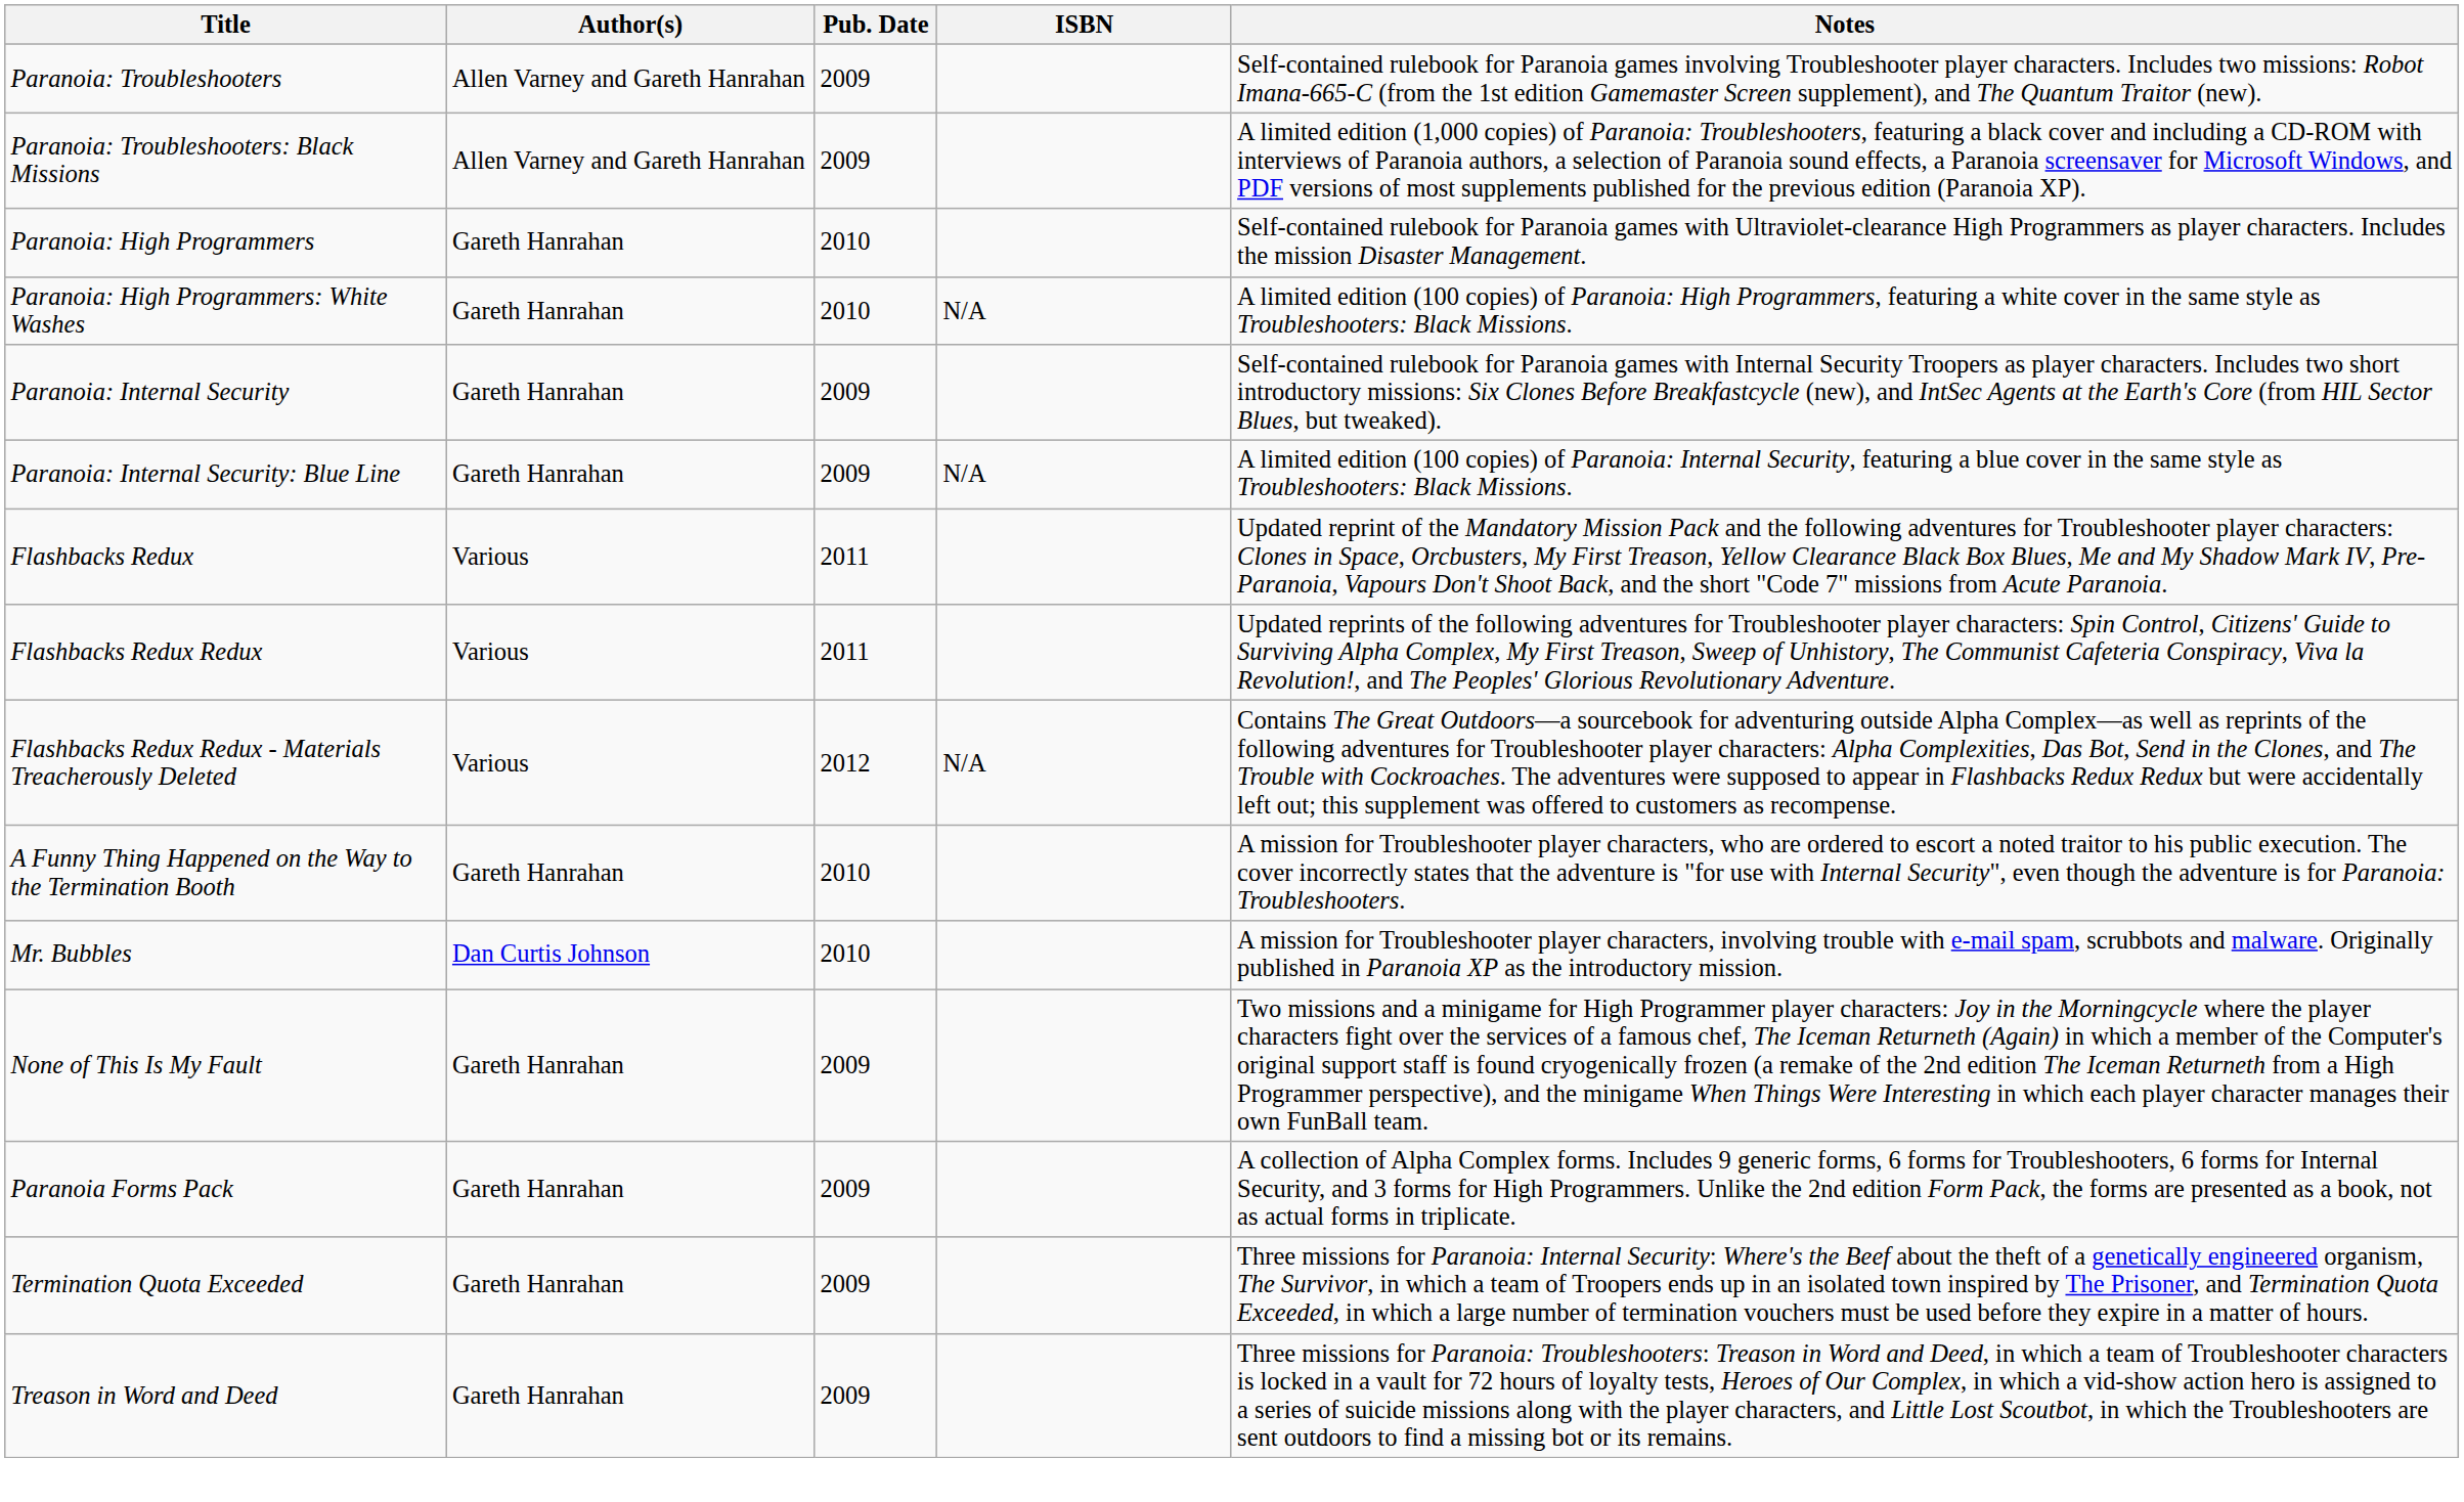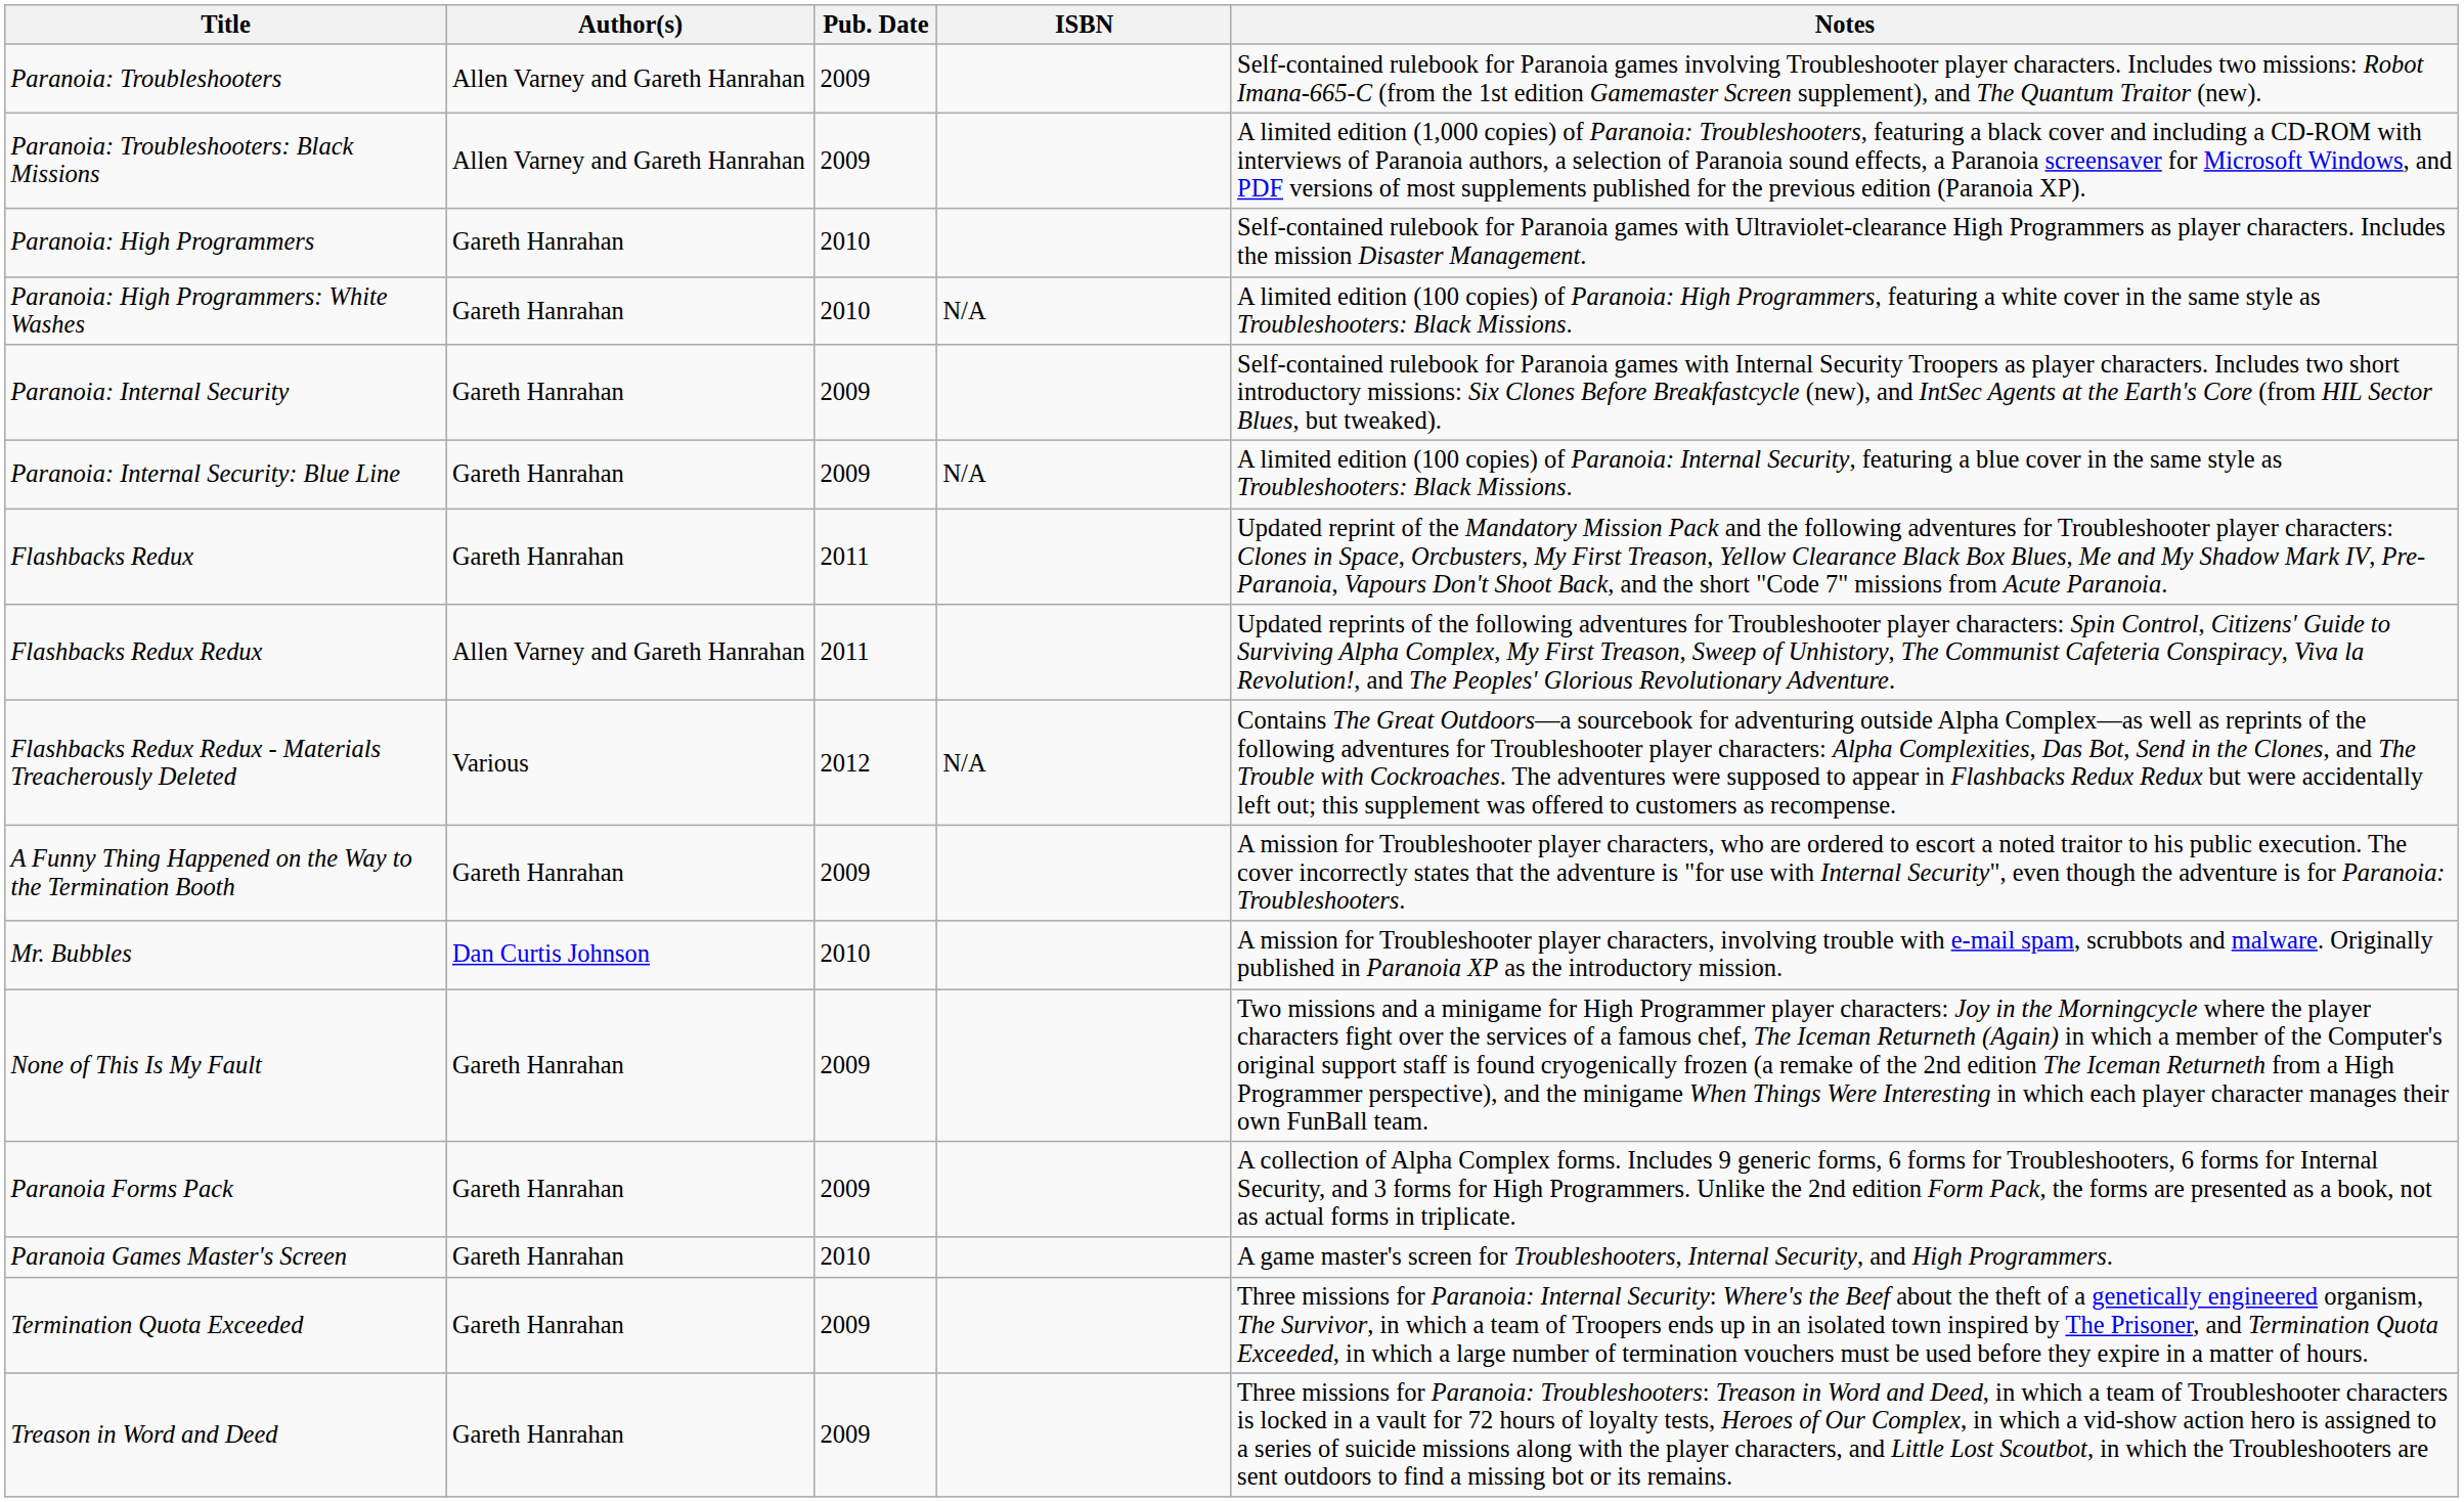 <table class="sortable wikitable" border="1">
 <tr>
 <th width="18%">Title</th>
 <th width="15%">Author(s)</th>
 <th width="5%">Pub. Date</th>
 <th width="12%">ISBN</th>
 <th width="60%">Notes</th>
 </tr>
 <tr>
 <td><em>Paranoia: Troubleshooters</em></td>
 <td>Allen Varney and Gareth Hanrahan</td>
 <td>2009</td>
 <td></td>
 <td>Self-contained rulebook for Paranoia games involving Troubleshooter player characters. Includes two missions: <em>Robot Imana-665-C</em> (from the 1st edition <em>Gamemaster Screen</em> supplement), and <em>The Quantum Traitor</em> (new).</td>
 </tr>
 <tr>
 <td><em>Paranoia: Troubleshooters: Black Missions</em></td>
 <td>Allen Varney and Gareth Hanrahan</td>
 <td>2009</td>
 <td></td>
 <td>A limited edition (1,000 copies) of <em>Paranoia: Troubleshooters</em>, featuring a black cover and including a CD-ROM with interviews of Paranoia authors, a selection of Paranoia sound effects, a Paranoia <a href='#'>screensaver</a> for <a href='#'>Microsoft Windows</a>, and <a href='#'>PDF</a> versions of most supplements published for the previous edition (Paranoia XP).</td>
 </tr>
 <tr>
 <td><em>Paranoia: High Programmers</em></td>
 <td>Gareth Hanrahan</td>
 <td>2010</td>
 <td></td>
 <td>Self-contained rulebook for Paranoia games with Ultraviolet-clearance High Programmers as player characters. Includes the mission <em>Disaster Management</em>.</td>
 </tr>
 <tr>
 <td><em>Paranoia: High Programmers: White Washes</em></td>
 <td>Gareth Hanrahan</td>
 <td>2010</td>
 <td>N/A</td>
 <td>A limited edition (100 copies) of <em>Paranoia: High Programmers</em>, featuring a white cover in the same style as <em>Troubleshooters: Black Missions</em>.</td>
 </tr>
 <tr>
 <td><em>Paranoia: Internal Security</em></td>
 <td>Gareth Hanrahan</td>
 <td>2009</td>
 <td></td>
 <td>Self-contained rulebook for Paranoia games with Internal Security Troopers as player characters. Includes two short introductory missions: <em>Six Clones Before Breakfastcycle</em> (new), and <em>IntSec Agents at the Earth's Core</em> (from <em>HIL Sector Blues</em>, but tweaked).</td>
 </tr>
 <tr>
 <td><em>Paranoia: Internal Security: Blue Line</em></td>
 <td>Gareth Hanrahan</td>
 <td>2009</td>
 <td>N/A</td>
 <td>A limited edition (100 copies) of <em>Paranoia: Internal Security</em>, featuring a blue cover in the same style as <em>Troubleshooters: Black Missions</em>.</td>
 </tr>
 <tr>
 <td><em>Flashbacks Redux</em></td>
-<td>Various</td>
+<td>Gareth Hanrahan</td>
 <td>2011</td>
 <td></td>
 <td>Updated reprint of the <em>Mandatory Mission Pack</em> and the following adventures for Troubleshooter player characters: <em>Clones in Space</em>, <em>Orcbusters</em>, <em>My First Treason</em>, <em>Yellow Clearance Black Box Blues</em>, <em>Me and My Shadow Mark IV</em>, <em>Pre-Paranoia</em>, <em>Vapours Don't Shoot Back</em>, and the short "Code 7" missions from <em>Acute Paranoia</em>.</td>
 </tr>
 <tr>
 <td><em>Flashbacks Redux Redux</em></td>
-<td>Various</td>
+<td>Allen Varney and Gareth Hanrahan</td>
 <td>2011</td>
 <td></td>
 <td>Updated reprints of the following adventures for Troubleshooter player characters: <em>Spin Control</em>, <em>Citizens' Guide to Surviving Alpha Complex</em>, <em>My First Treason</em>, <em>Sweep of Unhistory</em>, <em>The Communist Cafeteria Conspiracy</em>, <em>Viva la Revolution!</em>, and <em>The Peoples' Glorious Revolutionary Adventure</em>.</td>
 </tr>
 <tr>
 <td><em>Flashbacks Redux Redux - Materials Treacherously Deleted</em></td>
 <td>Various</td>
 <td>2012</td>
 <td>N/A</td>
 <td>Contains <em>The Great Outdoors</em>—a sourcebook for adventuring outside Alpha Complex—as well as reprints of the following adventures for Troubleshooter player characters: <em>Alpha Complexities</em>, <em>Das Bot</em>, <em>Send in the Clones</em>, and <em>The Trouble with Cockroaches</em>. The adventures were supposed to appear in <em>Flashbacks Redux Redux</em> but were accidentally left out; this supplement was offered to customers as recompense.</td>
 </tr>
 <tr>
 <td><em>A Funny Thing Happened on the Way to the Termination Booth</em></td>
 <td>Gareth Hanrahan</td>
-<td>2010</td>
+<td>2009</td>
 <td></td>
 <td>A mission for Troubleshooter player characters, who are ordered to escort a noted traitor to his public execution. The cover incorrectly states that the adventure is "for use with <em>Internal Security</em>", even though the adventure is for <em>Paranoia: Troubleshooters</em>.</td>
 </tr>
 <tr>
 <td><em>Mr. Bubbles</em></td>
 <td><a href='#'>Dan Curtis Johnson</a></td>
 <td>2010</td>
 <td></td>
 <td>A mission for Troubleshooter player characters, involving trouble with <a href='#'>e-mail spam</a>, scrubbots and <a href='#'>malware</a>. Originally published in <em>Paranoia XP</em> as the introductory mission.</td>
 </tr>
 <tr>
 <td><em>None of This Is My Fault</em></td>
 <td>Gareth Hanrahan</td>
 <td>2009</td>
 <td></td>
 <td>Two missions and a minigame for High Programmer player characters: <em>Joy in the Morningcycle</em> where the player characters fight over the services of a famous chef, <em>The Iceman Returneth (Again)</em> in which a member of the Computer's original support staff is found cryogenically frozen (a remake of the 2nd edition <em>The Iceman Returneth</em> from a High Programmer perspective), and the minigame <em>When Things Were Interesting</em> in which each player character manages their own FunBall team.</td>
 </tr>
 <tr>
 <td><em>Paranoia Forms Pack</em></td>
 <td>Gareth Hanrahan</td>
 <td>2009</td>
 <td></td>
 <td>A collection of Alpha Complex forms. Includes 9 generic forms, 6 forms for Troubleshooters, 6 forms for Internal Security, and 3 forms for High Programmers. Unlike the 2nd edition <em>Form Pack</em>, the forms are presented as a book, not as actual forms in triplicate.</td>
 </tr>
 <tr>
+<td><em>Paranoia Games Master's Screen</em></td>
+<td>Gareth Hanrahan</td>
+<td>2010</td>
+<td></td>
+<td>A game master's screen for <em>Troubleshooters</em>, <em>Internal Security</em>, and <em>High Programmers</em>.</td>
+</tr>
+<tr>
 <td><em>Termination Quota Exceeded</em></td>
 <td>Gareth Hanrahan</td>
 <td>2009</td>
 <td></td>
 <td>Three missions for <em>Paranoia: Internal Security</em>: <em>Where's the Beef</em> about the theft of a <a href='#'>genetically engineered</a> organism, <em>The Survivor</em>, in which a team of Troopers ends up in an isolated town inspired by <a href='#'>The Prisoner</a>, and <em>Termination Quota Exceeded</em>, in which a large number of termination vouchers must be used before they expire in a matter of hours.</td>
 </tr>
 <tr>
 <td><em>Treason in Word and Deed</em></td>
 <td>Gareth Hanrahan</td>
 <td>2009</td>
 <td></td>
 <td>Three missions for <em>Paranoia: Troubleshooters</em>: <em>Treason in Word and Deed</em>, in which a team of Troubleshooter characters is locked in a vault for 72 hours of loyalty tests, <em>Heroes of Our Complex</em>, in which a vid-show action hero is assigned to a series of suicide missions along with the player characters, and <em>Little Lost Scoutbot</em>, in which the Troubleshooters are sent outdoors to find a missing bot or its remains.</td>
 </tr>
 </table>
